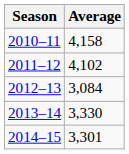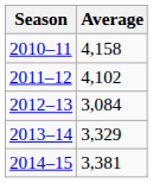 <table class="wikitable">
 <tr>
 <th>Season</th>
 <th>Average</th>
 </tr>
 <tr>
 <td><a href='#'>2010–11</a></td>
 <td>4,158 </td>
 </tr>
 <tr>
 <td><a href='#'>2011–12</a></td>
 <td>4,102 </td>
 </tr>
 <tr>
 <td><a href='#'>2012–13</a></td>
 <td>3,084 </td>
 </tr>
 <tr>
 <td><a href='#'>2013–14</a></td>
-<td>3,330 </td>
+<td>3,329 </td>
 </tr>
 <tr>
 <td><a href='#'>2014–15</a></td>
-<td>3,301 </td>
+<td>3,381 </td>
 </tr>
 </table>
